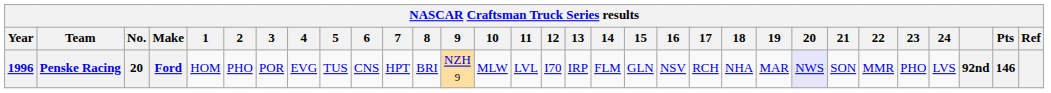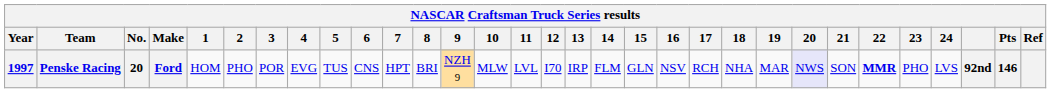 <table class="wikitable" style="text-align:center; font-size:75%">
 <tr>
 <th colspan=45><a href='#'>NASCAR</a> <a href='#'>Craftsman Truck Series</a> results</th>
 </tr>
 <tr>
 <th>Year</th>
 <th>Team</th>
 <th>No.</th>
 <th>Make</th>
 <th>1</th>
 <th>2</th>
 <th>3</th>
 <th>4</th>
 <th>5</th>
 <th>6</th>
 <th>7</th>
 <th>8</th>
 <th>9</th>
 <th>10</th>
 <th>11</th>
 <th>12</th>
 <th>13</th>
 <th>14</th>
 <th>15</th>
 <th>16</th>
 <th>17</th>
 <th>18</th>
 <th>19</th>
 <th>20</th>
 <th>21</th>
 <th>22</th>
 <th>23</th>
 <th>24</th>
 <th></th>
 <th>Pts</th>
 <th>Ref</th>
 </tr>
 <tr>
-<th><a href='#'>1996</a></th>
+<th><a href='#'>1997</a></th>
 <th><a href='#'>Penske Racing</a></th>
 <th>20</th>
 <th><a href='#'>Ford</a></th>
 <td><a href='#'>HOM</a></td>
 <td><a href='#'>PHO</a></td>
 <td><a href='#'>POR</a></td>
 <td><a href='#'>EVG</a></td>
 <td><a href='#'>TUS</a></td>
 <td><a href='#'>CNS</a></td>
 <td><a href='#'>HPT</a></td>
 <td><a href='#'>BRI</a></td>
 <td style="background:#FFDF9F;"><a href='#'>NZH</a><br><small>9</small></td>
 <td><a href='#'>MLW</a></td>
 <td><a href='#'>LVL</a></td>
 <td><a href='#'>I70</a></td>
 <td><a href='#'>IRP</a></td>
 <td><a href='#'>FLM</a></td>
 <td><a href='#'>GLN</a></td>
 <td><a href='#'>NSV</a></td>
 <td><a href='#'>RCH</a></td>
 <td><a href='#'>NHA</a></td>
 <td><a href='#'>MAR</a></td>
 <td style="background: lavender;"><a href='#'>NWS</a></td>
 <td><a href='#'>SON</a></td>
-<td><a href='#'>MMR</a></td>
+<td><strong><a href='#'>MMR</a></strong></td>
 <td><a href='#'>PHO</a></td>
 <td><a href='#'>LVS</a></td>
 <th>92nd</th>
 <th>146</th>
 <th></th>
 </tr>
 </table>
